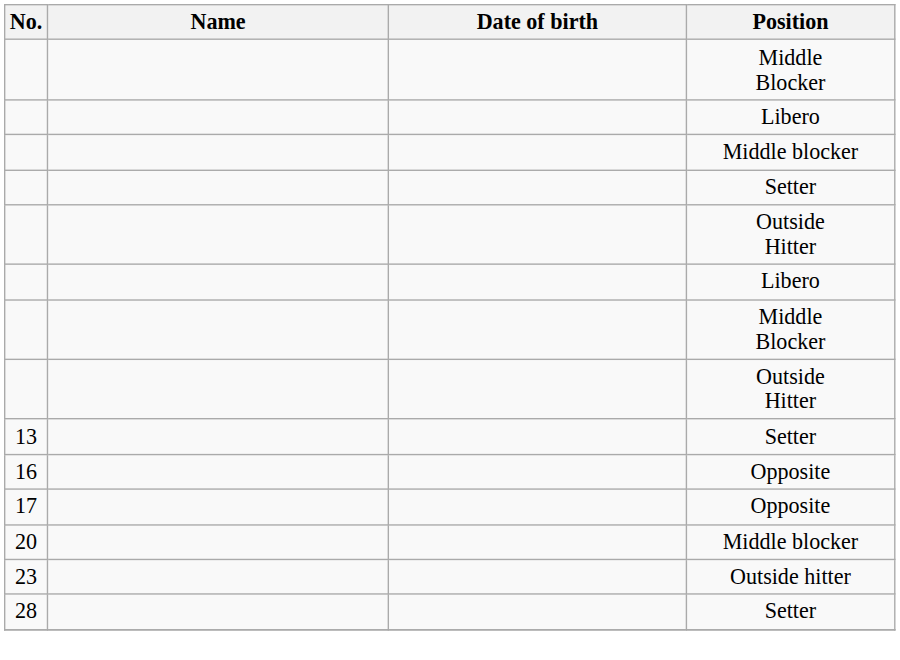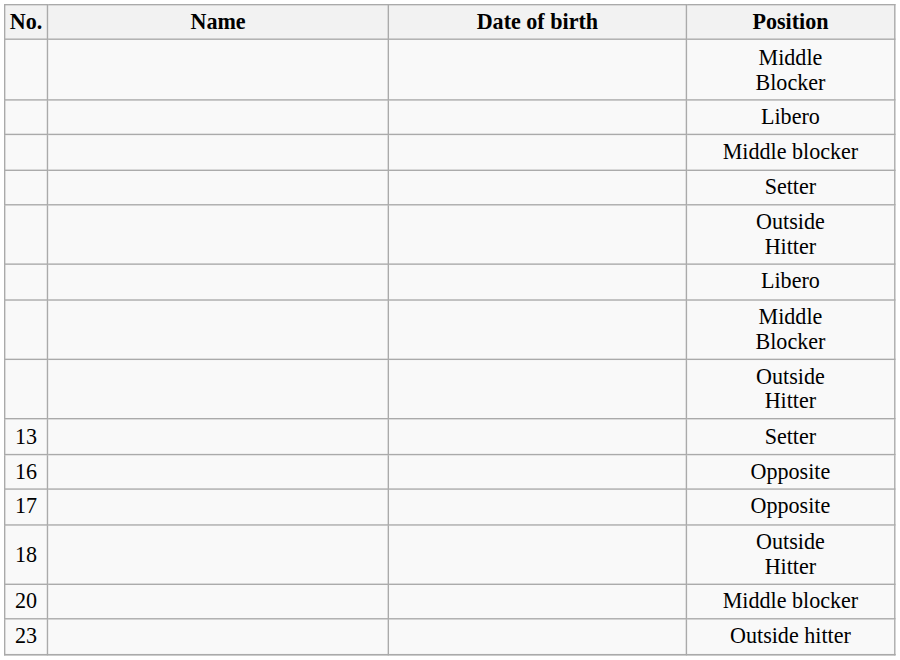 <table class="wikitable sortable" style="font-size:100%; text-align:center;">
 <tr>
 <th>No.</th>
 <th style="width:15em">Name</th>
 <th style="width:13em">Date of birth</th>
 <th style="width:9em">Position</th>
 </tr>
 <tr>
 <td></td>
 <td align="left"> </td>
 <td align="right"></td>
 <td>Middle<br>Blocker</td>
 </tr>
 <tr>
 <td></td>
 <td align="left"> </td>
 <td align="right"></td>
 <td>Libero</td>
 </tr>
 <tr>
 <td></td>
 <td align=left> </td>
 <td align=right></td>
 <td>Middle blocker</td>
 </tr>
 <tr>
 <td></td>
 <td align="left"> </td>
 <td align="right"></td>
 <td>Setter</td>
 </tr>
 <tr>
 <td></td>
 <td align="left"> </td>
 <td align="right"></td>
 <td>Outside<br>Hitter</td>
 </tr>
 <tr>
 <td></td>
 <td align="left"> </td>
 <td align="right"></td>
 <td>Libero</td>
 </tr>
 <tr>
 <td></td>
 <td align="left"> </td>
 <td align="right"></td>
 <td>Middle<br>Blocker</td>
 </tr>
 <tr>
 <td></td>
 <td align="left"> </td>
 <td align="right"></td>
 <td>Outside<br>Hitter</td>
 </tr>
 <tr>
 <td>13</td>
 <td align="left"> </td>
 <td align="right"></td>
 <td>Setter</td>
 </tr>
 <tr>
 <td>16</td>
 <td align="left"> </td>
 <td align="right"></td>
 <td>Opposite</td>
 </tr>
 <tr>
 <td>17</td>
 <td align="left"> </td>
 <td align="right"></td>
 <td>Opposite</td>
 </tr>
 <tr>
+<td>18</td>
+<td align="left"> </td>
+<td align="right"></td>
+<td>Outside<br>Hitter</td>
+</tr>
+<tr>
 <td>20</td>
 <td align=left> </td>
 <td align=right></td>
 <td>Middle blocker</td>
 </tr>
 <tr>
 <td>23</td>
 <td align="left"> </td>
 <td align="right"></td>
 <td>Outside hitter</td>
 </tr>
 <tr>
-<td>28</td>
-<td align="left"> </td>
-<td align="right"></td>
-<td>Setter</td>
-</tr>
-<tr>
 </tr>
 </table>
